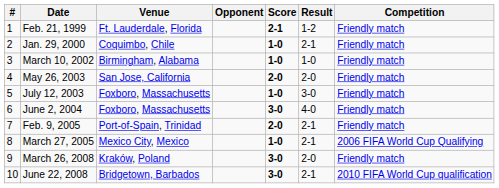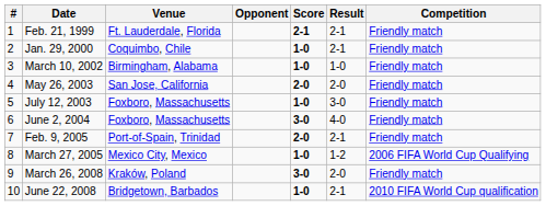 <table class="wikitable">
 <tr>
 <th>#</th>
 <th>Date</th>
 <th>Venue</th>
 <th>Opponent</th>
 <th>Score</th>
 <th>Result</th>
 <th>Competition</th>
 </tr>
 <tr>
 <td>1</td>
 <td>Feb. 21, 1999</td>
 <td><a href='#'>Ft. Lauderdale</a>, <a href='#'>Florida</a></td>
 <td></td>
 <td><strong>2-1</strong></td>
-<td>1-2</td>
+<td>2-1</td>
 <td><a href='#'>Friendly match</a></td>
 </tr>
 <tr>
 <td>2</td>
 <td>Jan. 29, 2000</td>
 <td><a href='#'>Coquimbo</a>, <a href='#'>Chile</a></td>
 <td></td>
 <td><strong>1-0</strong></td>
 <td>2-1</td>
 <td><a href='#'>Friendly match</a></td>
 </tr>
 <tr>
 <td>3</td>
 <td>March 10, 2002</td>
 <td><a href='#'>Birmingham</a>, <a href='#'>Alabama</a></td>
 <td></td>
 <td><strong>1-0</strong></td>
 <td>1-0</td>
 <td><a href='#'>Friendly match</a></td>
 </tr>
 <tr>
 <td>4</td>
 <td>May 26, 2003</td>
 <td><a href='#'>San Jose, California</a></td>
 <td></td>
 <td><strong>2-0</strong></td>
 <td>2-0</td>
 <td><a href='#'>Friendly match</a></td>
 </tr>
 <tr>
 <td>5</td>
 <td>July 12, 2003</td>
 <td><a href='#'>Foxboro</a>, <a href='#'>Massachusetts</a></td>
 <td></td>
 <td><strong>1-0</strong></td>
 <td>3-0</td>
 <td><a href='#'>Friendly match</a></td>
 </tr>
 <tr>
 <td>6</td>
 <td>June 2, 2004</td>
 <td><a href='#'>Foxboro</a>, <a href='#'>Massachusetts</a></td>
 <td></td>
 <td><strong>3-0</strong></td>
 <td>4-0</td>
 <td><a href='#'>Friendly match</a></td>
 </tr>
 <tr>
 <td>7</td>
 <td>Feb. 9, 2005</td>
 <td><a href='#'>Port-of-Spain</a>, <a href='#'>Trinidad</a></td>
 <td></td>
 <td><strong>2-0</strong></td>
 <td>2-1</td>
 <td><a href='#'>Friendly match</a></td>
 </tr>
 <tr>
 <td>8</td>
 <td>March 27, 2005</td>
 <td><a href='#'>Mexico City</a>, <a href='#'>Mexico</a></td>
 <td></td>
 <td><strong>1-0</strong></td>
-<td>2-1</td>
+<td>1-2</td>
 <td><a href='#'>2006 FIFA World Cup Qualifying</a></td>
 </tr>
 <tr>
 <td>9</td>
 <td>March 26, 2008</td>
 <td><a href='#'>Kraków</a>, <a href='#'>Poland</a></td>
 <td></td>
 <td><strong>3-0</strong></td>
 <td>2-0</td>
 <td><a href='#'>Friendly match</a></td>
 </tr>
 <tr>
 <td>10</td>
 <td>June 22, 2008</td>
 <td><a href='#'>Bridgetown, Barbados</a></td>
 <td></td>
-<td><strong>3-0</strong></td>
+<td><strong>1-0</strong></td>
 <td>2-1</td>
 <td><a href='#'>2010 FIFA World Cup qualification</a></td>
 </tr>
 </table>
